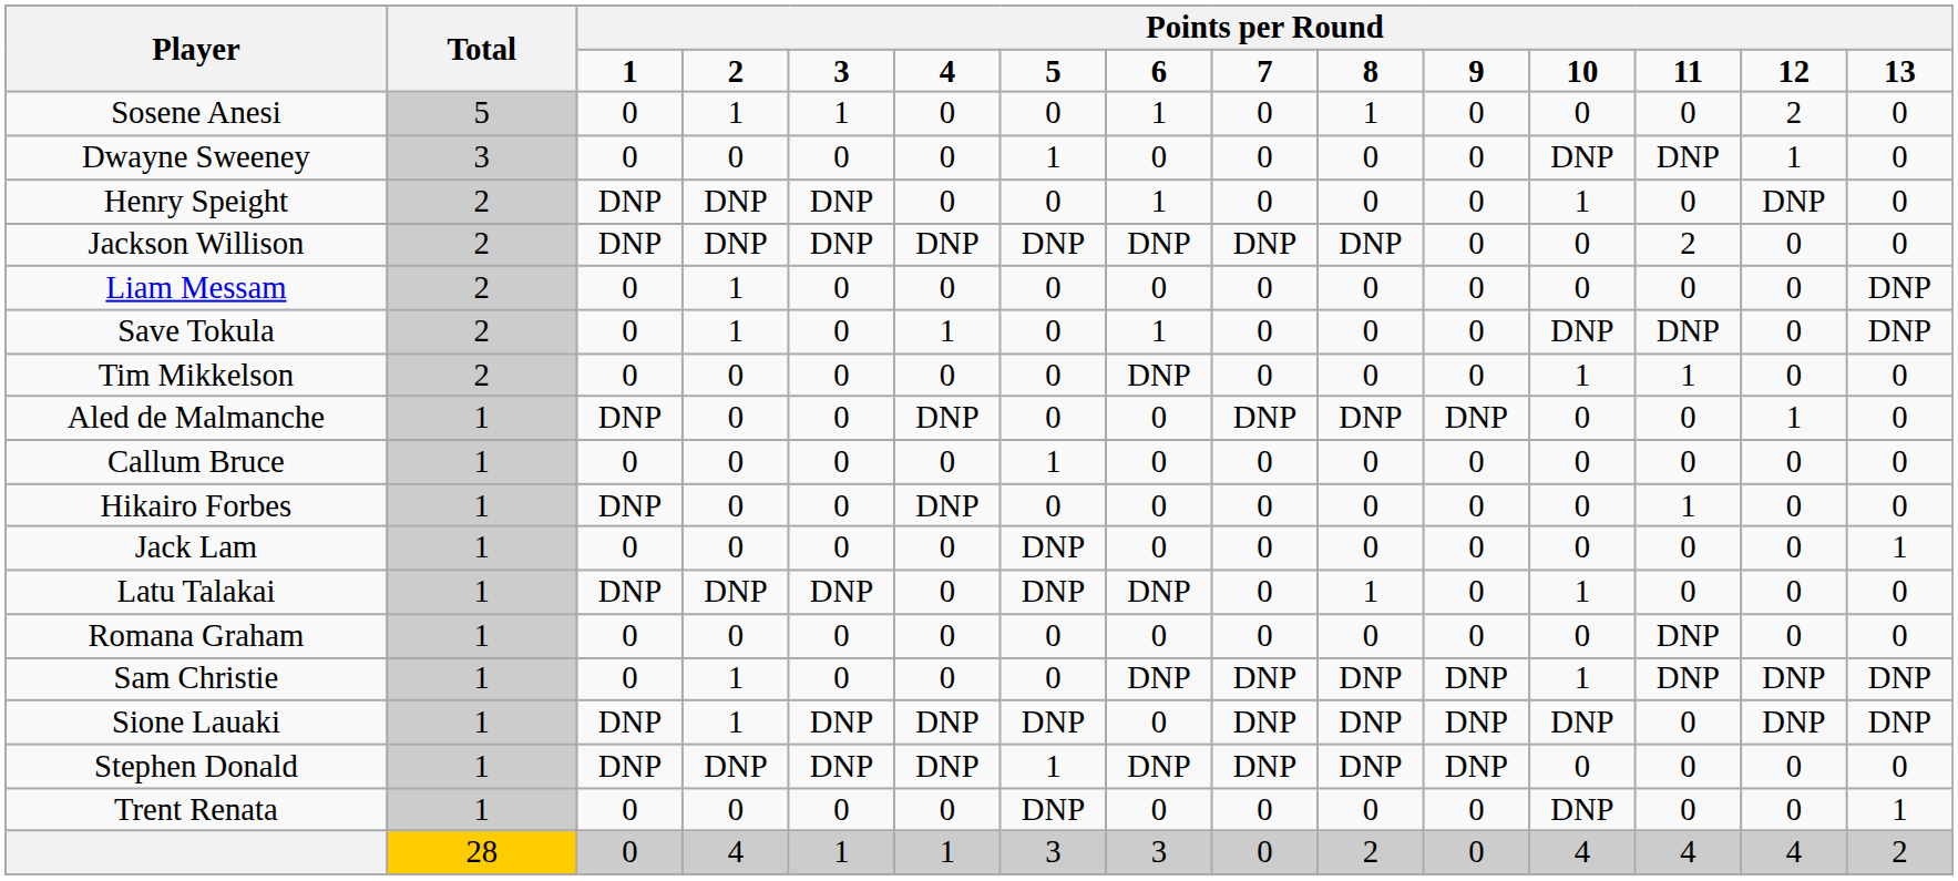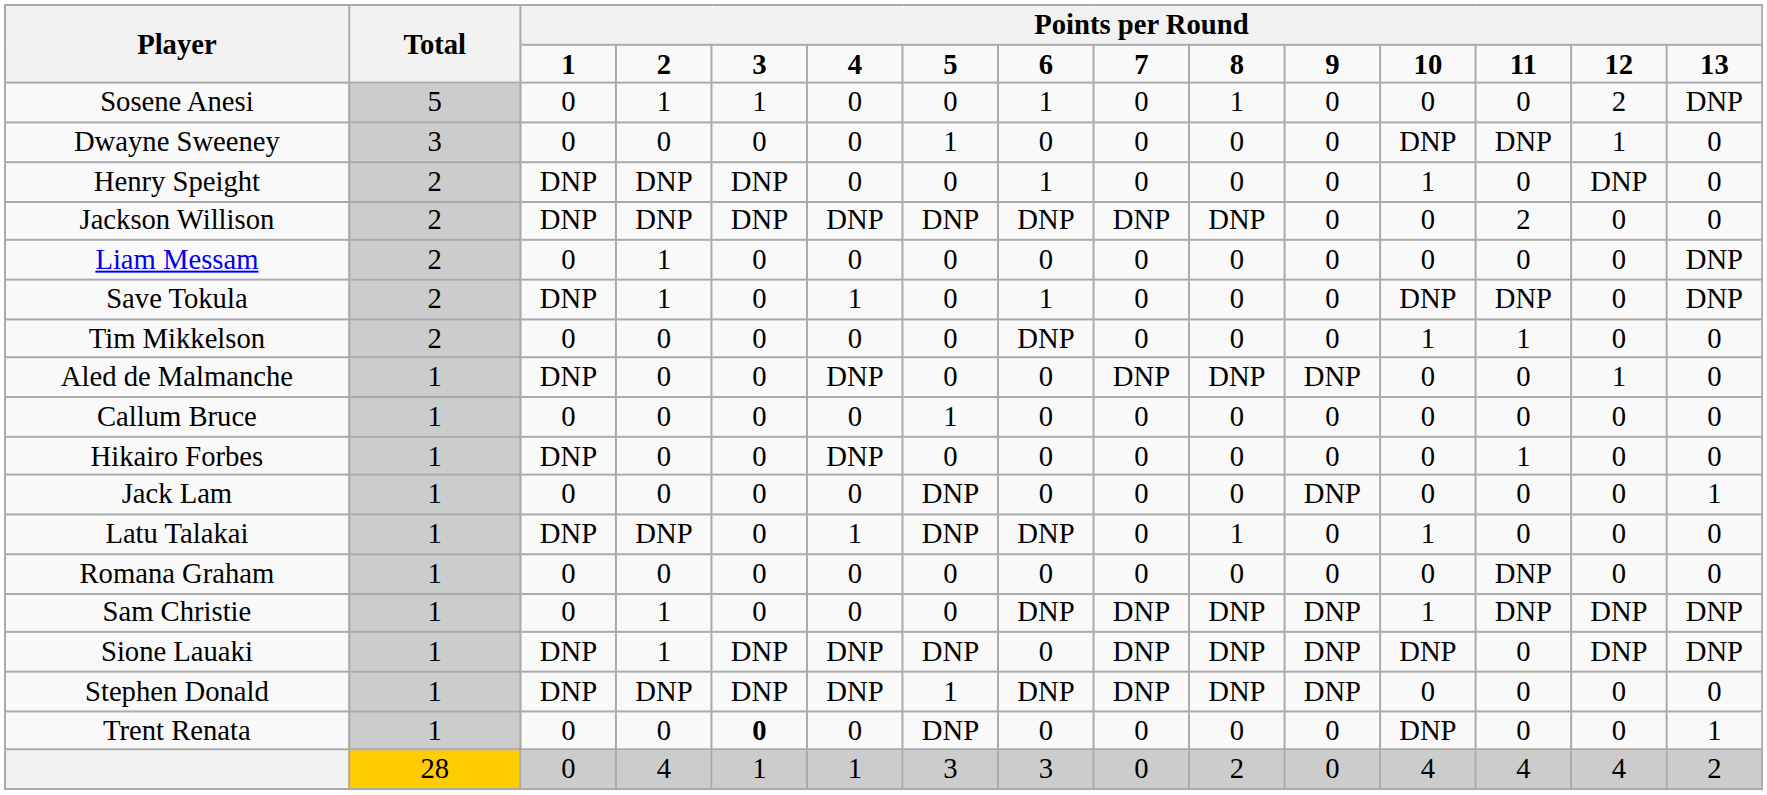 <table class="wikitable" style="text-align:center; line-height: 90%; font-size:90%;" width=100%>
 <tr>
 <th rowspan=2 width=18%>Player</th>
 <th rowspan=2 width=9%>Total</th>
 <th colspan=13>Points per Round</th>
 </tr>
 <tr>
 <td width=5%><strong>1</strong></td>
 <td width=5%><strong>2</strong></td>
 <td width=5%><strong>3</strong></td>
 <td width=5%><strong>4</strong></td>
 <td width=5%><strong>5</strong></td>
 <td width=5%><strong>6</strong></td>
 <td width=5%><strong>7</strong></td>
 <td width=5%><strong>8</strong></td>
 <td width=5%><strong>9</strong></td>
 <td width=5%><strong>10</strong></td>
 <td width=5%><strong>11</strong></td>
 <td width=5%><strong>12</strong></td>
 <td width=5%><strong>13</strong></td>
 </tr>
 <tr>
 <td>Sosene Anesi</td>
 <td bgcolor=#cccccc>5</td>
 <td>0</td>
 <td>1</td>
 <td>1</td>
 <td>0</td>
 <td>0</td>
 <td>1</td>
 <td>0</td>
 <td>1</td>
 <td>0</td>
 <td>0</td>
 <td>0</td>
 <td>2</td>
-<td>0</td>
+<td>DNP</td>
 </tr>
 <tr>
 <td>Dwayne Sweeney</td>
 <td bgcolor=#cccccc>3</td>
 <td>0</td>
 <td>0</td>
 <td>0</td>
 <td>0</td>
 <td>1</td>
 <td>0</td>
 <td>0</td>
 <td>0</td>
 <td>0</td>
 <td>DNP</td>
 <td>DNP</td>
 <td>1</td>
 <td>0</td>
 </tr>
 <tr>
 <td>Henry Speight</td>
 <td bgcolor=#cccccc>2</td>
 <td>DNP</td>
 <td>DNP</td>
 <td>DNP</td>
 <td>0</td>
 <td>0</td>
 <td>1</td>
 <td>0</td>
 <td>0</td>
 <td>0</td>
 <td>1</td>
 <td>0</td>
 <td>DNP</td>
 <td>0</td>
 </tr>
 <tr>
 <td>Jackson Willison</td>
 <td bgcolor=#cccccc>2</td>
 <td>DNP</td>
 <td>DNP</td>
 <td>DNP</td>
 <td>DNP</td>
 <td>DNP</td>
 <td>DNP</td>
 <td>DNP</td>
 <td>DNP</td>
 <td>0</td>
 <td>0</td>
 <td>2</td>
 <td>0</td>
 <td>0</td>
 </tr>
 <tr>
 <td><a href='#'>Liam Messam</a></td>
 <td bgcolor=#cccccc>2</td>
 <td>0</td>
 <td>1</td>
 <td>0</td>
 <td>0</td>
 <td>0</td>
 <td>0</td>
 <td>0</td>
 <td>0</td>
 <td>0</td>
 <td>0</td>
 <td>0</td>
 <td>0</td>
 <td>DNP</td>
 </tr>
 <tr>
 <td>Save Tokula</td>
 <td bgcolor=#cccccc>2</td>
-<td>0</td>
+<td>DNP</td>
 <td>1</td>
 <td>0</td>
 <td>1</td>
 <td>0</td>
 <td>1</td>
 <td>0</td>
 <td>0</td>
 <td>0</td>
 <td>DNP</td>
 <td>DNP</td>
 <td>0</td>
 <td>DNP</td>
 </tr>
 <tr>
 <td>Tim Mikkelson</td>
 <td bgcolor=#cccccc>2</td>
 <td>0</td>
 <td>0</td>
 <td>0</td>
 <td>0</td>
 <td>0</td>
 <td>DNP</td>
 <td>0</td>
 <td>0</td>
 <td>0</td>
 <td>1</td>
 <td>1</td>
 <td>0</td>
 <td>0</td>
 </tr>
 <tr>
 <td>Aled de Malmanche</td>
 <td bgcolor=#cccccc>1</td>
 <td>DNP</td>
 <td>0</td>
 <td>0</td>
 <td>DNP</td>
 <td>0</td>
 <td>0</td>
 <td>DNP</td>
 <td>DNP</td>
 <td>DNP</td>
 <td>0</td>
 <td>0</td>
 <td>1</td>
 <td>0</td>
 </tr>
 <tr>
 <td>Callum Bruce</td>
 <td bgcolor=#cccccc>1</td>
 <td>0</td>
 <td>0</td>
 <td>0</td>
 <td>0</td>
 <td>1</td>
 <td>0</td>
 <td>0</td>
 <td>0</td>
 <td>0</td>
 <td>0</td>
 <td>0</td>
 <td>0</td>
 <td>0</td>
 </tr>
 <tr>
 <td>Hikairo Forbes</td>
 <td bgcolor=#cccccc>1</td>
 <td>DNP</td>
 <td>0</td>
 <td>0</td>
 <td>DNP</td>
 <td>0</td>
 <td>0</td>
 <td>0</td>
 <td>0</td>
 <td>0</td>
 <td>0</td>
 <td>1</td>
 <td>0</td>
 <td>0</td>
 </tr>
 <tr>
 <td>Jack Lam</td>
 <td bgcolor=#cccccc>1</td>
 <td>0</td>
 <td>0</td>
 <td>0</td>
 <td>0</td>
 <td>DNP</td>
 <td>0</td>
 <td>0</td>
 <td>0</td>
-<td>0</td>
+<td>DNP</td>
 <td>0</td>
 <td>0</td>
 <td>0</td>
 <td>1</td>
 </tr>
 <tr>
 <td>Latu Talakai</td>
 <td bgcolor=#cccccc>1</td>
 <td>DNP</td>
 <td>DNP</td>
-<td>DNP</td>
 <td>0</td>
+<td>1</td>
 <td>DNP</td>
 <td>DNP</td>
 <td>0</td>
 <td>1</td>
 <td>0</td>
 <td>1</td>
 <td>0</td>
 <td>0</td>
 <td>0</td>
 </tr>
 <tr>
 <td>Romana Graham</td>
 <td bgcolor=#cccccc>1</td>
 <td>0</td>
 <td>0</td>
 <td>0</td>
 <td>0</td>
 <td>0</td>
 <td>0</td>
 <td>0</td>
 <td>0</td>
 <td>0</td>
 <td>0</td>
 <td>DNP</td>
 <td>0</td>
 <td>0</td>
 </tr>
 <tr>
 <td>Sam Christie</td>
 <td bgcolor=#cccccc>1</td>
 <td>0</td>
 <td>1</td>
 <td>0</td>
 <td>0</td>
 <td>0</td>
 <td>DNP</td>
 <td>DNP</td>
 <td>DNP</td>
 <td>DNP</td>
 <td>1</td>
 <td>DNP</td>
 <td>DNP</td>
 <td>DNP</td>
 </tr>
 <tr>
 <td>Sione Lauaki</td>
 <td bgcolor=#cccccc>1</td>
 <td>DNP</td>
 <td>1</td>
 <td>DNP</td>
 <td>DNP</td>
 <td>DNP</td>
 <td>0</td>
 <td>DNP</td>
 <td>DNP</td>
 <td>DNP</td>
 <td>DNP</td>
 <td>0</td>
 <td>DNP</td>
 <td>DNP</td>
 </tr>
 <tr>
 <td>Stephen Donald</td>
 <td bgcolor=#cccccc>1</td>
 <td>DNP</td>
 <td>DNP</td>
 <td>DNP</td>
 <td>DNP</td>
 <td>1</td>
 <td>DNP</td>
 <td>DNP</td>
 <td>DNP</td>
 <td>DNP</td>
 <td>0</td>
 <td>0</td>
 <td>0</td>
 <td>0</td>
 </tr>
 <tr>
 <td>Trent Renata</td>
 <td bgcolor=#cccccc>1</td>
 <td>0</td>
 <td>0</td>
-<td>0</td>
+<td><strong>0</strong></td>
 <td>0</td>
 <td>DNP</td>
 <td>0</td>
 <td>0</td>
 <td>0</td>
 <td>0</td>
 <td>DNP</td>
 <td>0</td>
 <td>0</td>
 <td>1</td>
 </tr>
 <tr>
 <th></th>
 <td bgcolor=#ffcc00>28</td>
 <td bgcolor=#cccccc>0</td>
 <td bgcolor=#cccccc>4</td>
 <td bgcolor=#cccccc>1</td>
 <td bgcolor=#cccccc>1</td>
 <td bgcolor=#cccccc>3</td>
 <td bgcolor=#cccccc>3</td>
 <td bgcolor=#cccccc>0</td>
 <td bgcolor=#cccccc>2</td>
 <td bgcolor=#cccccc>0</td>
 <td bgcolor=#cccccc>4</td>
 <td bgcolor=#cccccc>4</td>
 <td bgcolor=#cccccc>4</td>
 <td bgcolor=#cccccc>2</td>
 </tr>
 </table>
